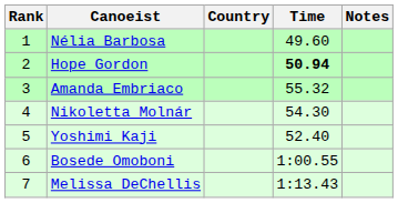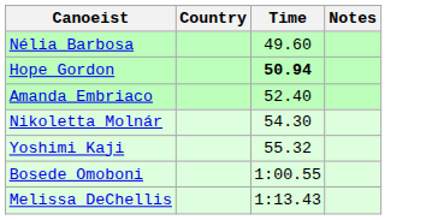 <table class="wikitable" style="text-align:center">
 <tr>
-<th>Rank</th>
 <th>Canoeist</th>
 <th>Country</th>
 <th>Time</th>
 <th>Notes</th>
 </tr>
 <tr bgcolor=bbffbb>
-<td>1</td>
 <td align="left"><a href='#'>Nélia Barbosa</a></td>
 <td align="left"></td>
 <td>49.60</td>
 <td></td>
 </tr>
 <tr bgcolor=bbffbb>
-<td>2</td>
 <td align="left"><a href='#'>Hope Gordon</a></td>
 <td align="left"></td>
 <td><strong>50.94</strong></td>
 <td></td>
 </tr>
 <tr bgcolor=bbffbb>
-<td>3</td>
 <td align="left"><a href='#'>Amanda Embriaco</a></td>
 <td align="left"></td>
-<td>55.32</td>
+<td>52.40</td>
 <td></td>
 </tr>
 <tr bgcolor=ddffdd>
-<td>4</td>
 <td align="left"><a href='#'>Nikoletta Molnár</a></td>
 <td align="left"></td>
 <td>54.30</td>
 <td></td>
 </tr>
 <tr bgcolor=ddffdd>
-<td>5</td>
 <td align="left"><a href='#'>Yoshimi Kaji</a></td>
 <td align="left"></td>
-<td>52.40</td>
+<td>55.32</td>
 <td></td>
 </tr>
 <tr bgcolor=ddffdd>
-<td>6</td>
 <td align="left"><a href='#'>Bosede Omoboni</a></td>
 <td align="left"></td>
 <td>1:00.55</td>
 <td></td>
 </tr>
 <tr bgcolor=ddffdd>
-<td>7</td>
 <td align="left"><a href='#'>Melissa DeChellis</a></td>
 <td align="left"></td>
 <td>1:13.43</td>
 <td></td>
 </tr>
 </table>
